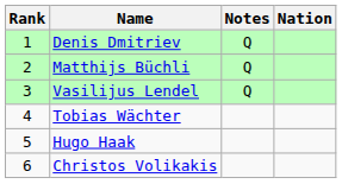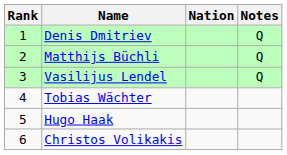 <table class="wikitable sortable" style="text-align:center">
 <tr>
 <th>Rank</th>
 <th>Name</th>
+<th>Nation</th>
 <th>Notes</th>
-<th>Nation</th>
 </tr>
 <tr bgcolor=bbffbb>
 <td>1</td>
 <td align=left><a href='#'>Denis Dmitriev</a></td>
+<td align=left></td>
 <td>Q</td>
-<td align=left></td>
 </tr>
 <tr bgcolor=bbffbb>
 <td>2</td>
 <td align=left><a href='#'>Matthijs Büchli</a></td>
+<td align=left></td>
 <td>Q</td>
-<td align=left></td>
 </tr>
 <tr bgcolor=bbffbb>
 <td>3</td>
 <td align=left><a href='#'>Vasilijus Lendel</a></td>
+<td align=left></td>
 <td>Q</td>
-<td align=left></td>
 </tr>
 <tr>
 <td>4</td>
 <td align=left><a href='#'>Tobias Wächter</a></td>
+<td align=left></td>
 <td></td>
-<td align=left></td>
 </tr>
 <tr>
 <td>5</td>
 <td align=left><a href='#'>Hugo Haak</a></td>
+<td align=left></td>
 <td></td>
-<td align=left></td>
 </tr>
 <tr>
 <td>6</td>
 <td align=left><a href='#'>Christos Volikakis</a></td>
+<td align=left></td>
 <td></td>
-<td align=left></td>
 </tr>
 </table>
